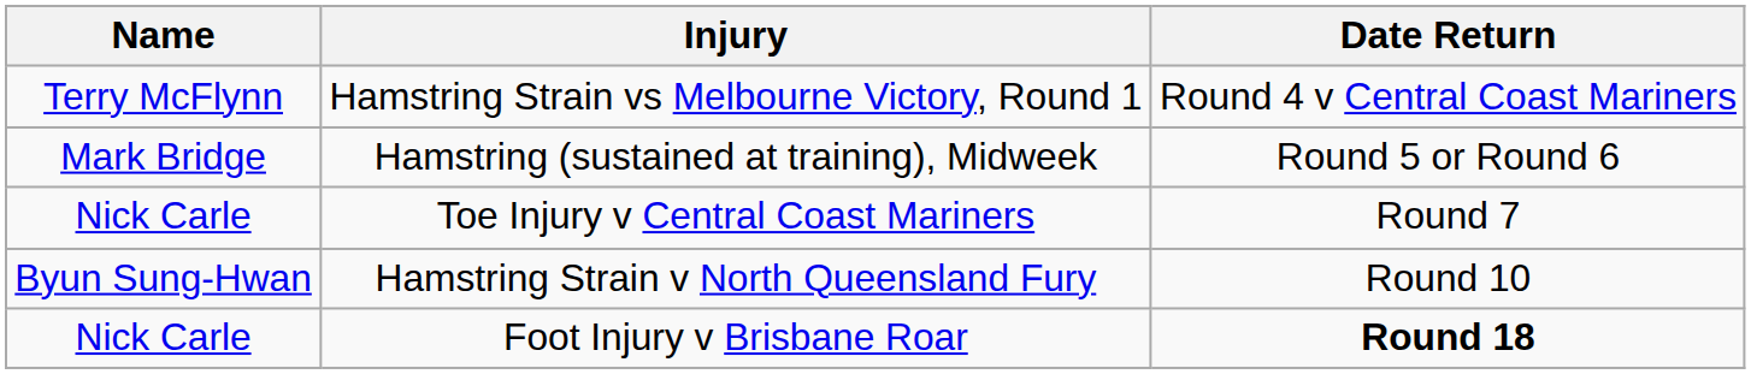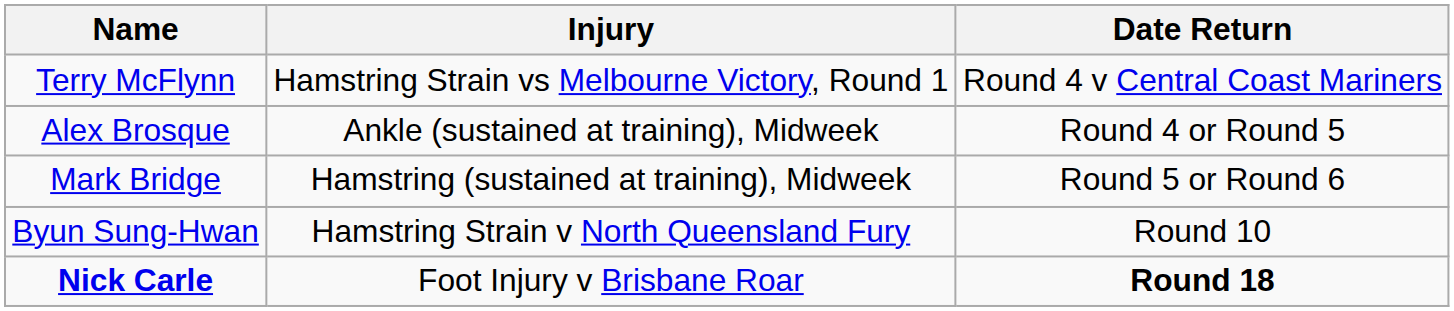 <table class="wikitable" style="text-align:center">
 <tr>
 <th>Name</th>
 <th>Injury</th>
 <th>Date Return</th>
 </tr>
 <tr>
 <td> <a href='#'>Terry McFlynn</a></td>
 <td>Hamstring Strain vs <a href='#'>Melbourne Victory</a>, Round 1</td>
 <td>Round 4 v <a href='#'>Central Coast Mariners</a></td>
 </tr>
 <tr>
+<td> <a href='#'>Alex Brosque</a></td>
+<td>Ankle (sustained at training), Midweek</td>
+<td>Round 4 or Round 5</td>
+</tr>
+<tr>
 <td> <a href='#'>Mark Bridge</a></td>
 <td>Hamstring (sustained at training), Midweek</td>
 <td>Round 5 or Round 6</td>
-</tr>
-<tr>
-<td> <a href='#'>Nick Carle</a></td>
-<td>Toe Injury v <a href='#'>Central Coast Mariners</a></td>
-<td>Round 7</td>
 </tr>
 <tr>
 <td> <a href='#'>Byun Sung-Hwan</a></td>
 <td>Hamstring Strain v <a href='#'>North Queensland Fury</a></td>
 <td>Round 10</td>
 </tr>
 <tr>
-<td> <a href='#'>Nick Carle</a></td>
+<td><strong> <a href='#'>Nick Carle</a></strong></td>
 <td>Foot Injury v <a href='#'>Brisbane Roar</a></td>
 <td><strong>Round 18</strong></td>
 </tr>
 </table>
